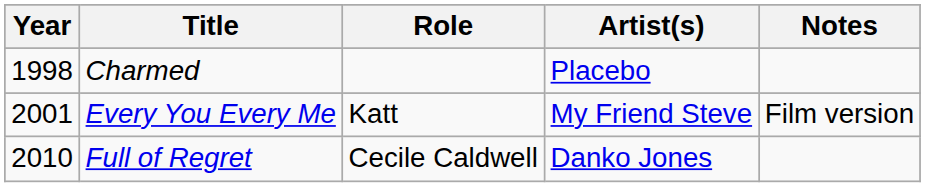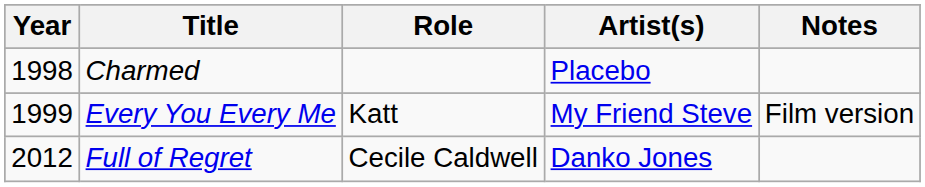 <table class="wikitable sortable">
 <tr>
 <th>Year</th>
 <th>Title</th>
 <th>Role</th>
 <th>Artist(s)</th>
 <th class="unsortable">Notes</th>
 </tr>
 <tr>
 <td>1998</td>
 <td><em>Charmed</em></td>
 <td></td>
 <td><a href='#'>Placebo</a></td>
 <td></td>
 </tr>
 <tr>
-<td>2001</td>
+<td>1999</td>
 <td><em><a href='#'>Every You Every Me</a></em></td>
 <td>Katt</td>
 <td><a href='#'>My Friend Steve</a></td>
 <td>Film version</td>
 </tr>
 <tr>
-<td>2010</td>
+<td>2012</td>
 <td><em><a href='#'>Full of Regret</a></em></td>
 <td>Cecile Caldwell</td>
 <td><a href='#'>Danko Jones</a></td>
 <td></td>
 </tr>
 </table>
